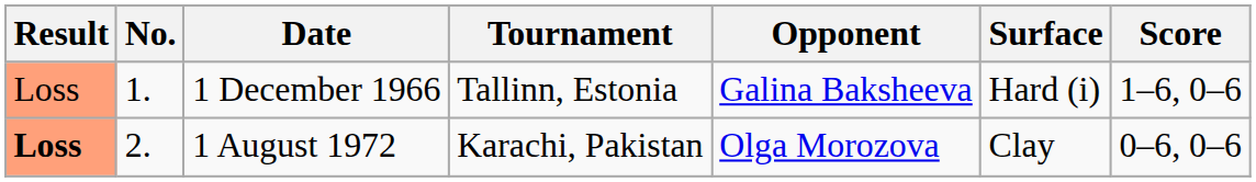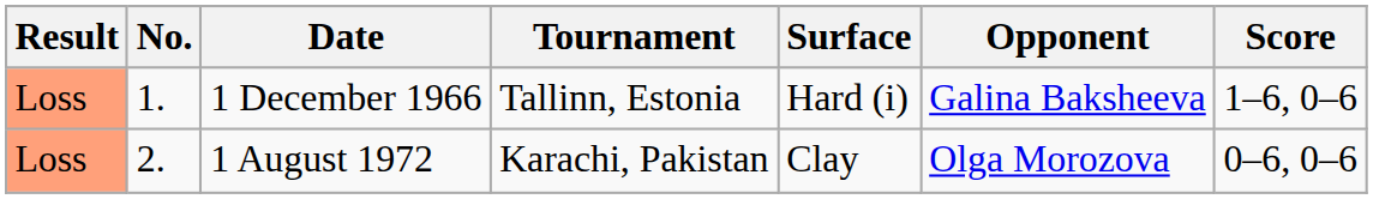 <table class="sortable wikitable" style="font-size:97%">
 <tr>
 <th>Result</th>
 <th>No.</th>
 <th>Date</th>
 <th>Tournament</th>
+<th>Surface</th>
 <th>Opponent</th>
-<th>Surface</th>
 <th>Score</th>
 </tr>
 <tr>
 <td style="background:#ffa07a;">Loss</td>
 <td>1.</td>
 <td>1 December 1966</td>
 <td>Tallinn, Estonia</td>
+<td>Hard (i)</td>
 <td> <a href='#'>Galina Baksheeva</a></td>
-<td>Hard (i)</td>
 <td>1–6, 0–6</td>
 </tr>
 <tr>
-<td style="background:#ffa07a;"><strong>Loss</strong></td>
+<td style="background:#ffa07a;">Loss</td>
 <td>2.</td>
 <td>1 August 1972</td>
 <td>Karachi, Pakistan</td>
+<td>Clay</td>
 <td> <a href='#'>Olga Morozova</a></td>
-<td>Clay</td>
 <td>0–6, 0–6</td>
 </tr>
 </table>
